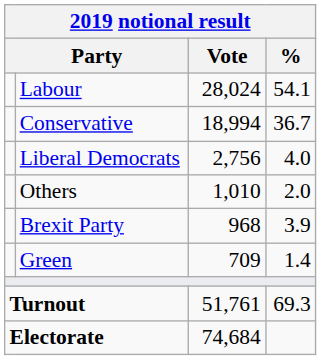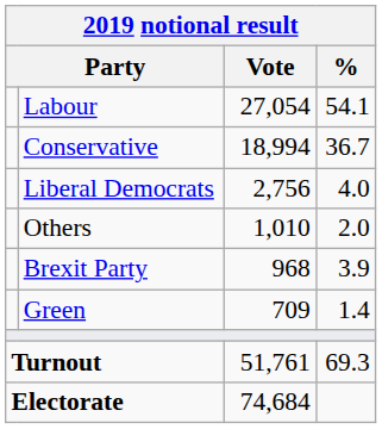 <table class="wikitable">
 <tr>
 <th colspan="4"><a href='#'>2019</a> <a href='#'>notional result</a></th>
 </tr>
 <tr>
 <th bgcolor="#DDDDFF" width="130px" colspan="2">Party</th>
 <th bgcolor="#DDDDFF" width="50px">Vote</th>
 <th bgcolor="#DDDDFF" width="30px">%</th>
 </tr>
 <tr>
 <td></td>
 <td><a href='#'>Labour</a></td>
-<td align=right>28,024</td>
+<td align=right>27,054</td>
 <td align=right>54.1</td>
 </tr>
 <tr>
 <td></td>
 <td><a href='#'>Conservative</a></td>
 <td align=right>18,994</td>
 <td align=right>36.7</td>
 </tr>
 <tr>
 <td></td>
 <td><a href='#'>Liberal Democrats</a></td>
 <td align=right>2,756</td>
 <td align=right>4.0</td>
 </tr>
 <tr>
 <td></td>
 <td>Others</td>
 <td align=right>1,010</td>
 <td align=right>2.0</td>
 </tr>
 <tr>
 <td></td>
 <td><a href='#'>Brexit Party</a></td>
 <td align=right>968</td>
 <td align=right>3.9</td>
 </tr>
 <tr>
 <td></td>
 <td><a href='#'>Green</a></td>
 <td align=right>709</td>
 <td align=right>1.4</td>
 </tr>
 <tr>
 <td colspan="4" bgcolor="#EAECF0"></td>
 </tr>
 <tr>
 <td colspan="2"><strong>Turnout</strong></td>
 <td align=right>51,761</td>
 <td align=right>69.3</td>
 </tr>
 <tr>
 <td colspan="2"><strong>Electorate</strong></td>
 <td align=right>74,684</td>
 </tr>
 </table>
